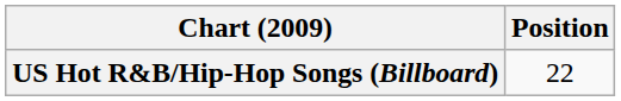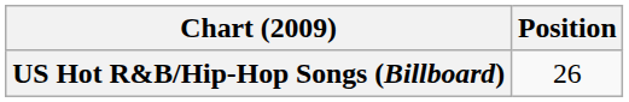 <table class="wikitable plainrowheaders" style="text-align:center;">
 <tr>
 <th scope="col">Chart (2009)</th>
 <th scope="col">Position</th>
 </tr>
 <tr>
 <th scope="row">US Hot R&B/Hip-Hop Songs (<em>Billboard</em>)</th>
-<td>22</td>
+<td>26</td>
 </tr>
 </table>
